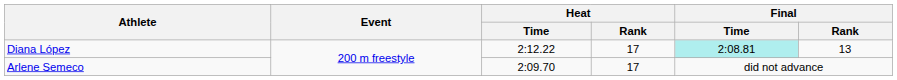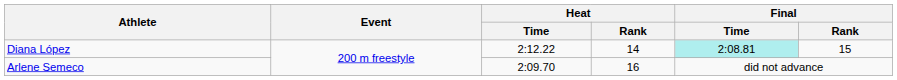 <table class=wikitable style="font-size:95%" width="95%">
 <tr>
 <th rowspan="2">Athlete</th>
 <th rowspan="2">Event</th>
 <th colspan="2">Heat</th>
 <th colspan="2">Final</th>
 </tr>
 <tr>
 <th>Time</th>
 <th>Rank</th>
 <th>Time</th>
 <th>Rank</th>
 </tr>
 <tr>
 <td width=30%><a href='#'>Diana López</a></td>
 <td rowspan=2 align=center><a href='#'>200 m freestyle</a></td>
 <td align=center>2:12.22</td>
-<td align=center>17</td>
+<td align=center>14</td>
 <td align=center style="background: paleturquoise;">2:08.81</td>
-<td align=center>13</td>
+<td align=center>15</td>
 </tr>
 <tr>
 <td width=30%><a href='#'>Arlene Semeco</a></td>
 <td align=center>2:09.70</td>
-<td align=center>17</td>
+<td align=center>16</td>
 <td colspan=2 align=center>did not advance</td>
 </tr>
 </table>
